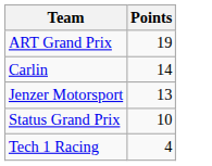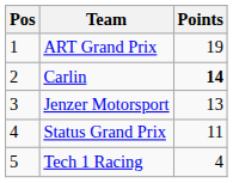 <table class="wikitable" style="font-size: 85%;">
 <tr>
+<th>Pos</th>
 <th>Team</th>
 <th>Points</th>
 </tr>
 <tr>
+<td>1</td>
 <td> <a href='#'>ART Grand Prix</a></td>
 <td align="right">19</td>
 </tr>
 <tr>
+<td>2</td>
 <td> <a href='#'>Carlin</a></td>
-<td align="right">14</td>
+<td align="right"><strong>14</strong></td>
 </tr>
 <tr>
+<td>3</td>
 <td> <a href='#'>Jenzer Motorsport</a></td>
 <td align="right">13</td>
 </tr>
 <tr>
+<td>4</td>
 <td> <a href='#'>Status Grand Prix</a></td>
-<td align="right">10</td>
+<td align="right">11</td>
 </tr>
 <tr>
+<td>5</td>
 <td> <a href='#'>Tech 1 Racing</a></td>
 <td align="right">4</td>
 </tr>
 </table>
